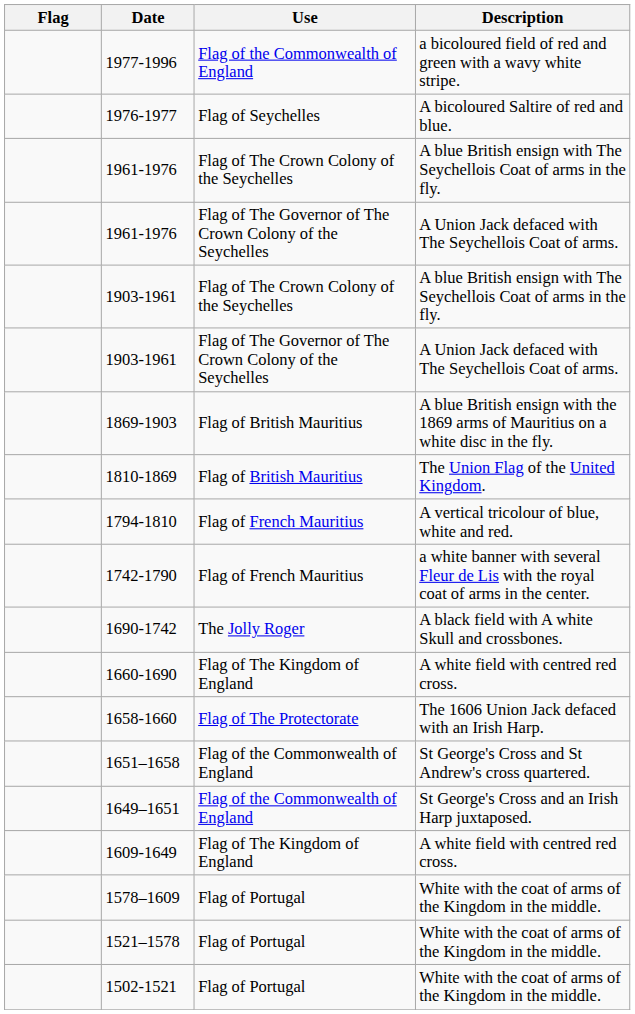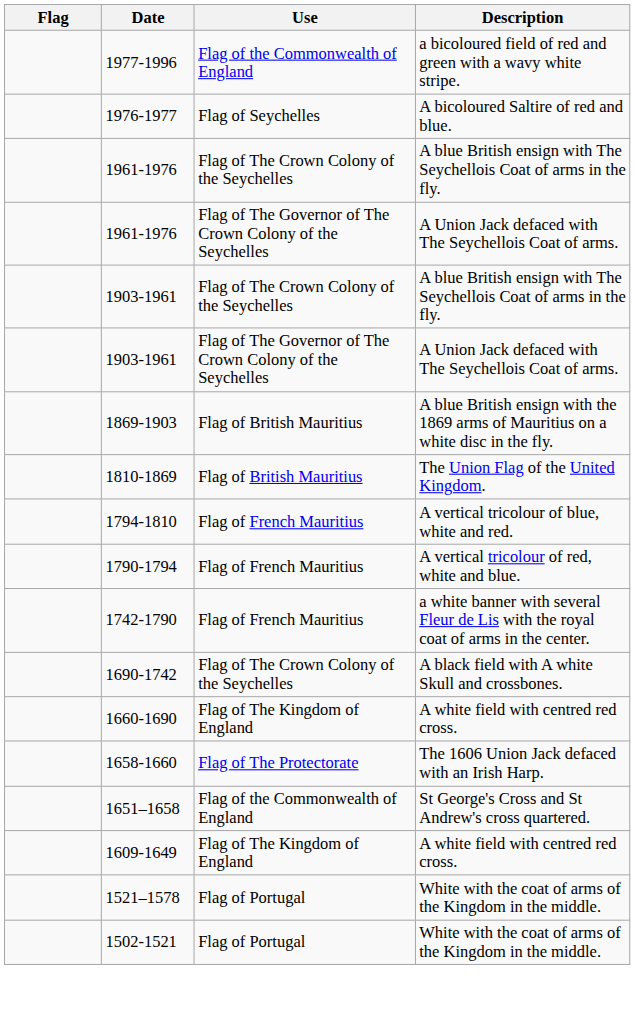 <table class="wikitable">
 <tr>
 <th style="width:110px;">Flag</th>
 <th style="width:100px;">Date</th>
 <th style="width:250px;">Use</th>
 <th style="width:250px;">Description</th>
 </tr>
 <tr>
 <td></td>
 <td>1977-1996</td>
 <td><a href='#'>Flag of the Commonwealth of England</a></td>
 <td>a bicoloured field of red and green with a wavy white stripe.</td>
 </tr>
 <tr>
 <td></td>
 <td>1976-1977</td>
 <td>Flag of Seychelles</td>
 <td>A bicoloured Saltire of red and blue.</td>
 </tr>
 <tr>
 <td></td>
 <td>1961-1976</td>
 <td>Flag of The Crown Colony of the Seychelles</td>
 <td>A blue British ensign with The Seychellois Coat of arms in the fly.</td>
 </tr>
 <tr>
 <td></td>
 <td>1961-1976</td>
 <td>Flag of The Governor of The Crown Colony of the Seychelles</td>
 <td>A Union Jack defaced with The Seychellois Coat of arms.</td>
 </tr>
 <tr>
 <td></td>
 <td>1903-1961</td>
 <td>Flag of The Crown Colony of the Seychelles</td>
 <td>A blue British ensign with The Seychellois Coat of arms in the fly.</td>
 </tr>
 <tr>
 <td></td>
 <td>1903-1961</td>
 <td>Flag of The Governor of The Crown Colony of the Seychelles</td>
 <td>A Union Jack defaced with The Seychellois Coat of arms.</td>
 </tr>
 <tr>
 <td></td>
 <td>1869-1903</td>
 <td>Flag of British Mauritius</td>
 <td>A blue British ensign with the 1869 arms of Mauritius on a white disc in the fly.</td>
 </tr>
 <tr>
 <td></td>
 <td>1810-1869</td>
 <td>Flag of <a href='#'>British Mauritius</a></td>
 <td>The <a href='#'>Union Flag</a> of the <a href='#'>United Kingdom</a>.</td>
 </tr>
 <tr>
 <td></td>
 <td>1794-1810</td>
 <td>Flag of <a href='#'>French Mauritius</a></td>
 <td>A vertical tricolour of blue, white and red.</td>
 </tr>
 <tr>
 <td></td>
+<td>1790-1794</td>
+<td>Flag of French Mauritius</td>
+<td>A vertical <a href='#'>tricolour</a> of red, white and blue.</td>
+</tr>
+<tr>
+<td></td>
 <td>1742-1790</td>
 <td>Flag of French Mauritius</td>
 <td>a white banner with several <a href='#'>Fleur de Lis</a> with the royal coat of arms in the center.</td>
 </tr>
 <tr>
 <td></td>
 <td>1690-1742</td>
-<td>The <a href='#'>Jolly Roger</a></td>
+<td>Flag of The Crown Colony of the Seychelles</td>
 <td>A black field with A white Skull and crossbones.</td>
 </tr>
 <tr>
 <td></td>
 <td>1660-1690</td>
 <td>Flag of The Kingdom of England</td>
 <td>A white field with centred red cross.</td>
 </tr>
 <tr>
 <td></td>
 <td>1658-1660</td>
 <td><a href='#'>Flag of The Protectorate</a></td>
 <td>The 1606 Union Jack defaced with an Irish Harp.</td>
 </tr>
 <tr>
 <td></td>
 <td>1651–1658</td>
 <td>Flag of the Commonwealth of England</td>
 <td>St George's Cross and St Andrew's cross quartered.</td>
 </tr>
 <tr>
 <td></td>
-<td>1649–1651</td>
-<td><a href='#'>Flag of the Commonwealth of England</a></td>
-<td>St George's Cross and an Irish Harp juxtaposed.</td>
-</tr>
-<tr>
-<td></td>
 <td>1609-1649</td>
 <td>Flag of The Kingdom of England</td>
 <td>A white field with centred red cross.</td>
-</tr>
-<tr>
-<td></td>
-<td>1578–1609</td>
-<td>Flag of Portugal</td>
-<td>White with the coat of arms of the Kingdom in the middle.</td>
 </tr>
 <tr>
 <td></td>
 <td>1521–1578</td>
 <td>Flag of Portugal</td>
 <td>White with the coat of arms of the Kingdom in the middle.</td>
 </tr>
 <tr>
 <td></td>
 <td>1502-1521</td>
 <td>Flag of Portugal</td>
 <td>White with the coat of arms of the Kingdom in the middle.</td>
 </tr>
 </table>
